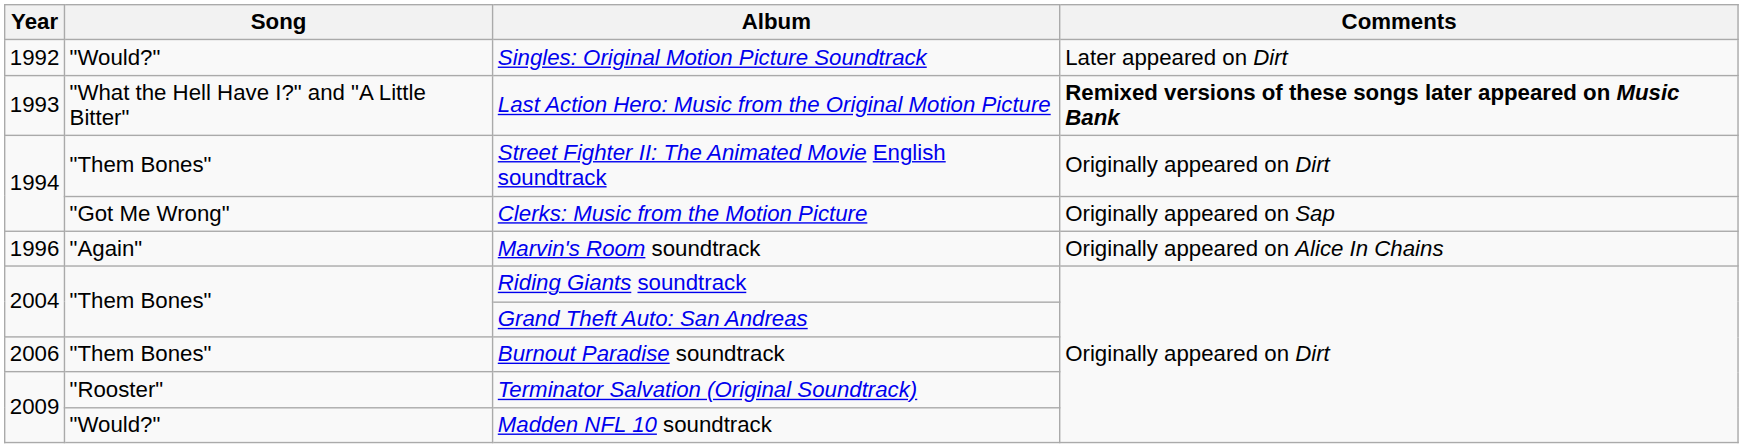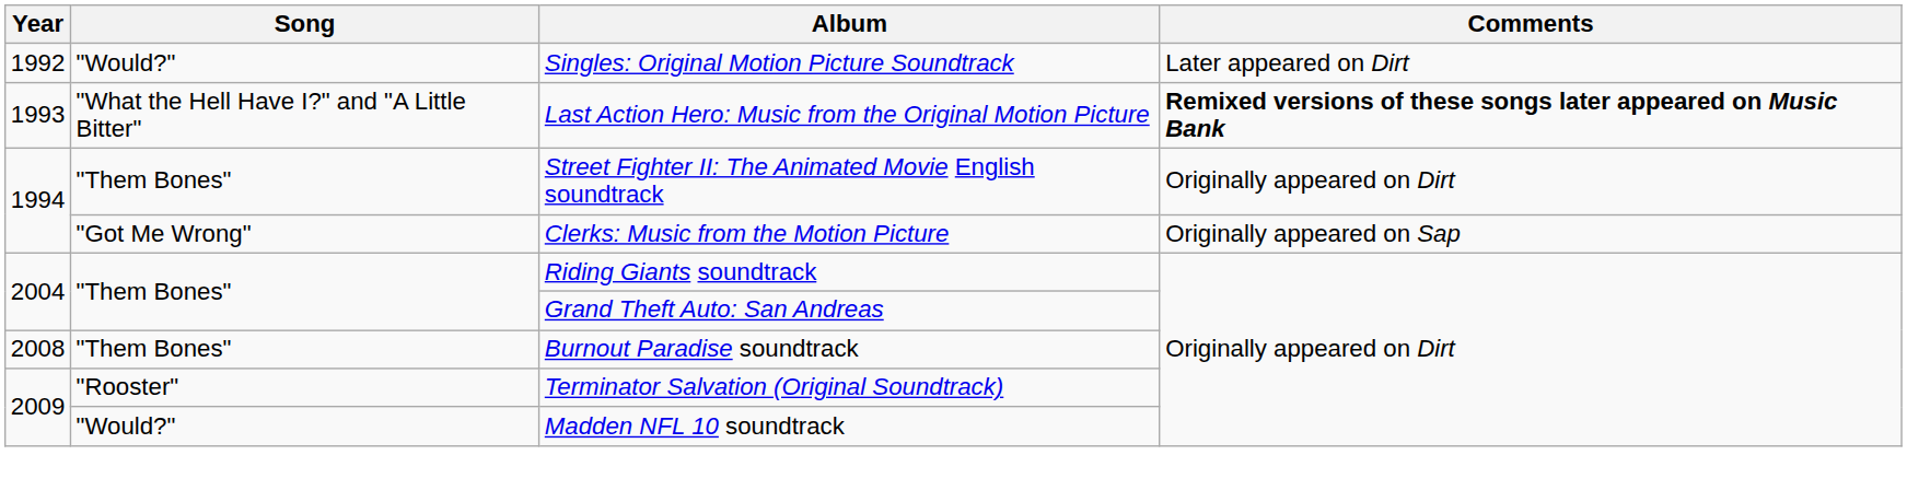 <table class="wikitable">
 <tr>
 <th>Year</th>
 <th>Song</th>
 <th>Album</th>
 <th>Comments</th>
 </tr>
 <tr>
 <td>1992</td>
 <td>"Would?"</td>
 <td><em><a href='#'>Singles: Original Motion Picture Soundtrack</a></em></td>
 <td>Later appeared on <em>Dirt</em></td>
 </tr>
 <tr>
 <td>1993</td>
 <td>"What the Hell Have I?" and "A Little Bitter"</td>
 <td><em><a href='#'>Last Action Hero: Music from the Original Motion Picture</a></em></td>
 <td><strong>Remixed versions of these songs later appeared on <em>Music Bank</em></strong></td>
 </tr>
 <tr>
 <td rowspan="2">1994</td>
 <td>"Them Bones"</td>
 <td><em><a href='#'>Street Fighter II: The Animated Movie</a></em> <a href='#'>English soundtrack</a></td>
 <td>Originally appeared on <em>Dirt</em></td>
 </tr>
 <tr>
 <td>"Got Me Wrong"</td>
 <td><em><a href='#'>Clerks: Music from the Motion Picture</a></em></td>
 <td>Originally appeared on <em>Sap</em></td>
 </tr>
 <tr>
-<td>1996</td>
-<td>"Again"</td>
-<td><em><a href='#'>Marvin's Room</a></em> soundtrack</td>
-<td>Originally appeared on <em>Alice In Chains</em></td>
-</tr>
-<tr>
 <td rowspan="2" style="text-align:center">2004</td>
 <td rowspan="2">"Them Bones"</td>
 <td><em><a href='#'>Riding Giants</a></em> <a href='#'>soundtrack</a></td>
 <td rowspan="5">Originally appeared on <em>Dirt</em></td>
 </tr>
 <tr>
 <td><em><a href='#'>Grand Theft Auto: San Andreas</a></em></td>
 </tr>
 <tr>
-<td>2006</td>
+<td>2008</td>
 <td>"Them Bones"</td>
 <td><em><a href='#'>Burnout Paradise</a></em> soundtrack</td>
 </tr>
 <tr>
 <td rowspan="2">2009</td>
 <td>"Rooster"</td>
 <td><em><a href='#'>Terminator Salvation (Original Soundtrack)</a></em></td>
 </tr>
 <tr>
 <td>"Would?"</td>
 <td><em><a href='#'>Madden NFL 10</a></em> soundtrack</td>
 </tr>
 </table>
